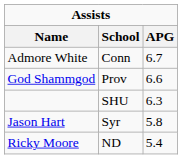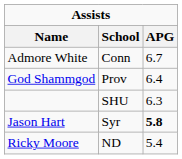 <table class="wikitable">
 <tr>
 <td colspan=3 style="text-align:center;"><strong>Assists</strong></td>
 </tr>
 <tr>
 <th>Name</th>
 <th>School</th>
 <th>APG</th>
 </tr>
 <tr>
 <td>Admore White</td>
 <td>Conn</td>
 <td>6.7</td>
 </tr>
 <tr>
 <td><a href='#'>God Shammgod</a></td>
 <td>Prov</td>
-<td>6.6</td>
+<td>6.4</td>
 </tr>
 <tr>
 <td></td>
 <td>SHU</td>
 <td>6.3</td>
 </tr>
 <tr>
 <td><a href='#'>Jason Hart</a></td>
 <td>Syr</td>
-<td>5.8</td>
+<td><strong>5.8</strong></td>
 </tr>
 <tr>
 <td><a href='#'>Ricky Moore</a></td>
 <td>ND</td>
 <td>5.4</td>
 </tr>
 </table>
